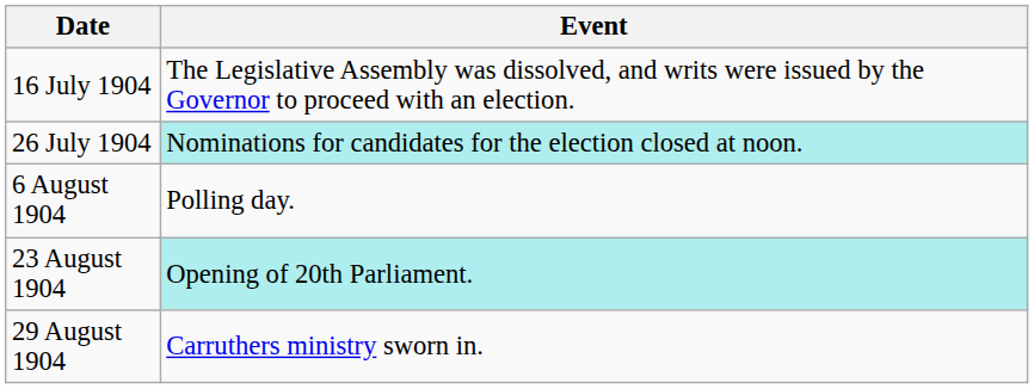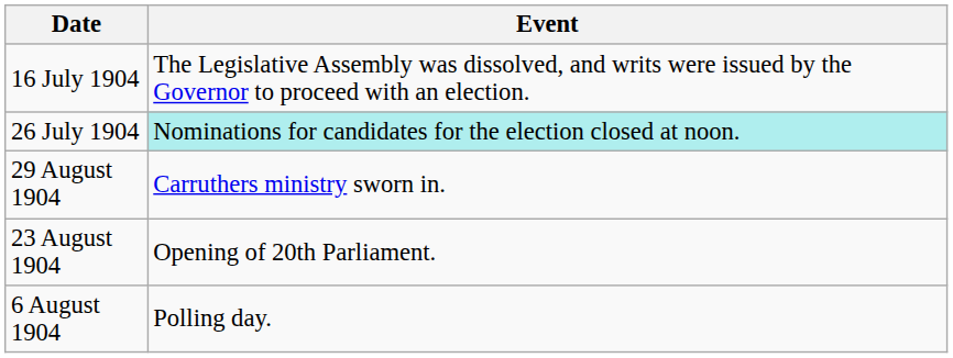 <table class="wikitable">
 <tr>
 <th>Date</th>
 <th>Event</th>
 </tr>
 <tr>
 <td>16 July 1904</td>
 <td>The Legislative Assembly was dissolved, and writs were issued by the <a href='#'>Governor</a> to proceed with an election.</td>
 </tr>
 <tr>
 <td>26 July 1904</td>
 <td style="background: paleturquoise;">Nominations for candidates for the election closed at noon.</td>
 </tr>
 <tr>
+<td>29 August 1904</td>
+<td><a href='#'>Carruthers ministry</a> sworn in.</td>
+</tr>
+<tr>
+<td>23 August 1904</td>
+<td>Opening of 20th Parliament.</td>
+</tr>
+<tr>
 <td>6 August 1904</td>
 <td>Polling day.</td>
 </tr>
-<tr>
-<td>23 August 1904</td>
-<td style="background: paleturquoise;">Opening of 20th Parliament.</td>
-</tr>
-<tr>
-<td>29 August 1904</td>
-<td><a href='#'>Carruthers ministry</a> sworn in.</td>
-</tr>
 </table>
